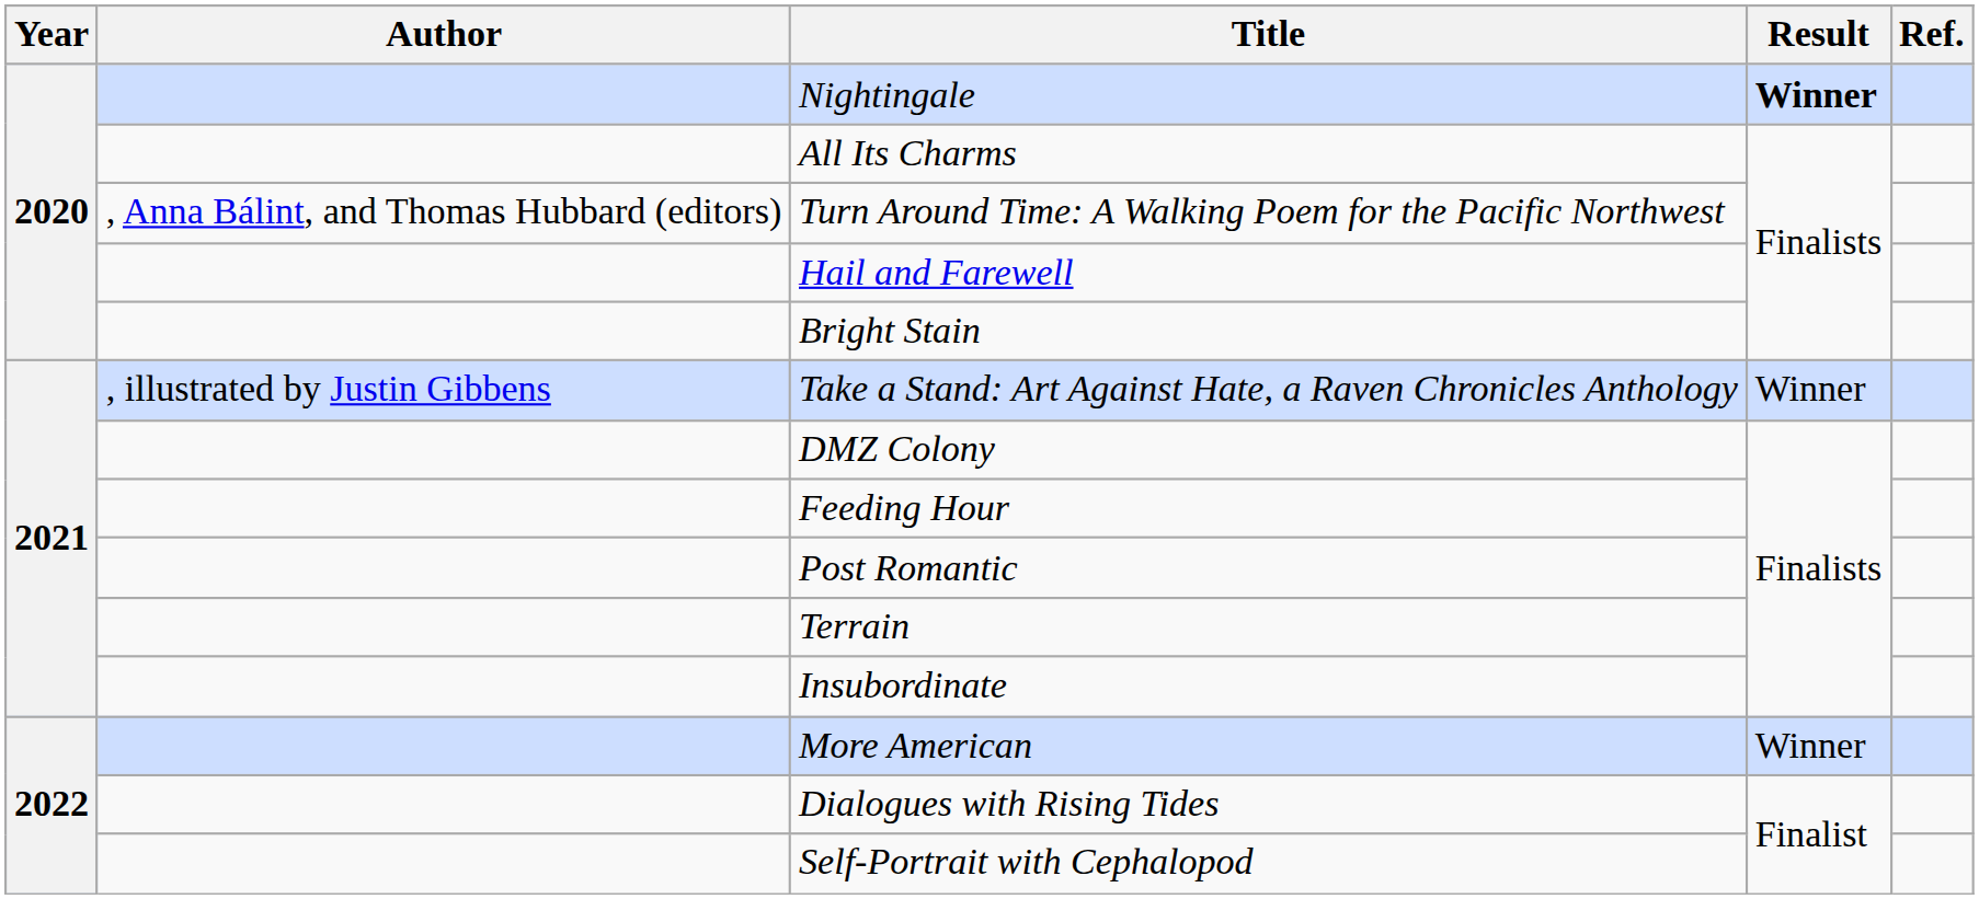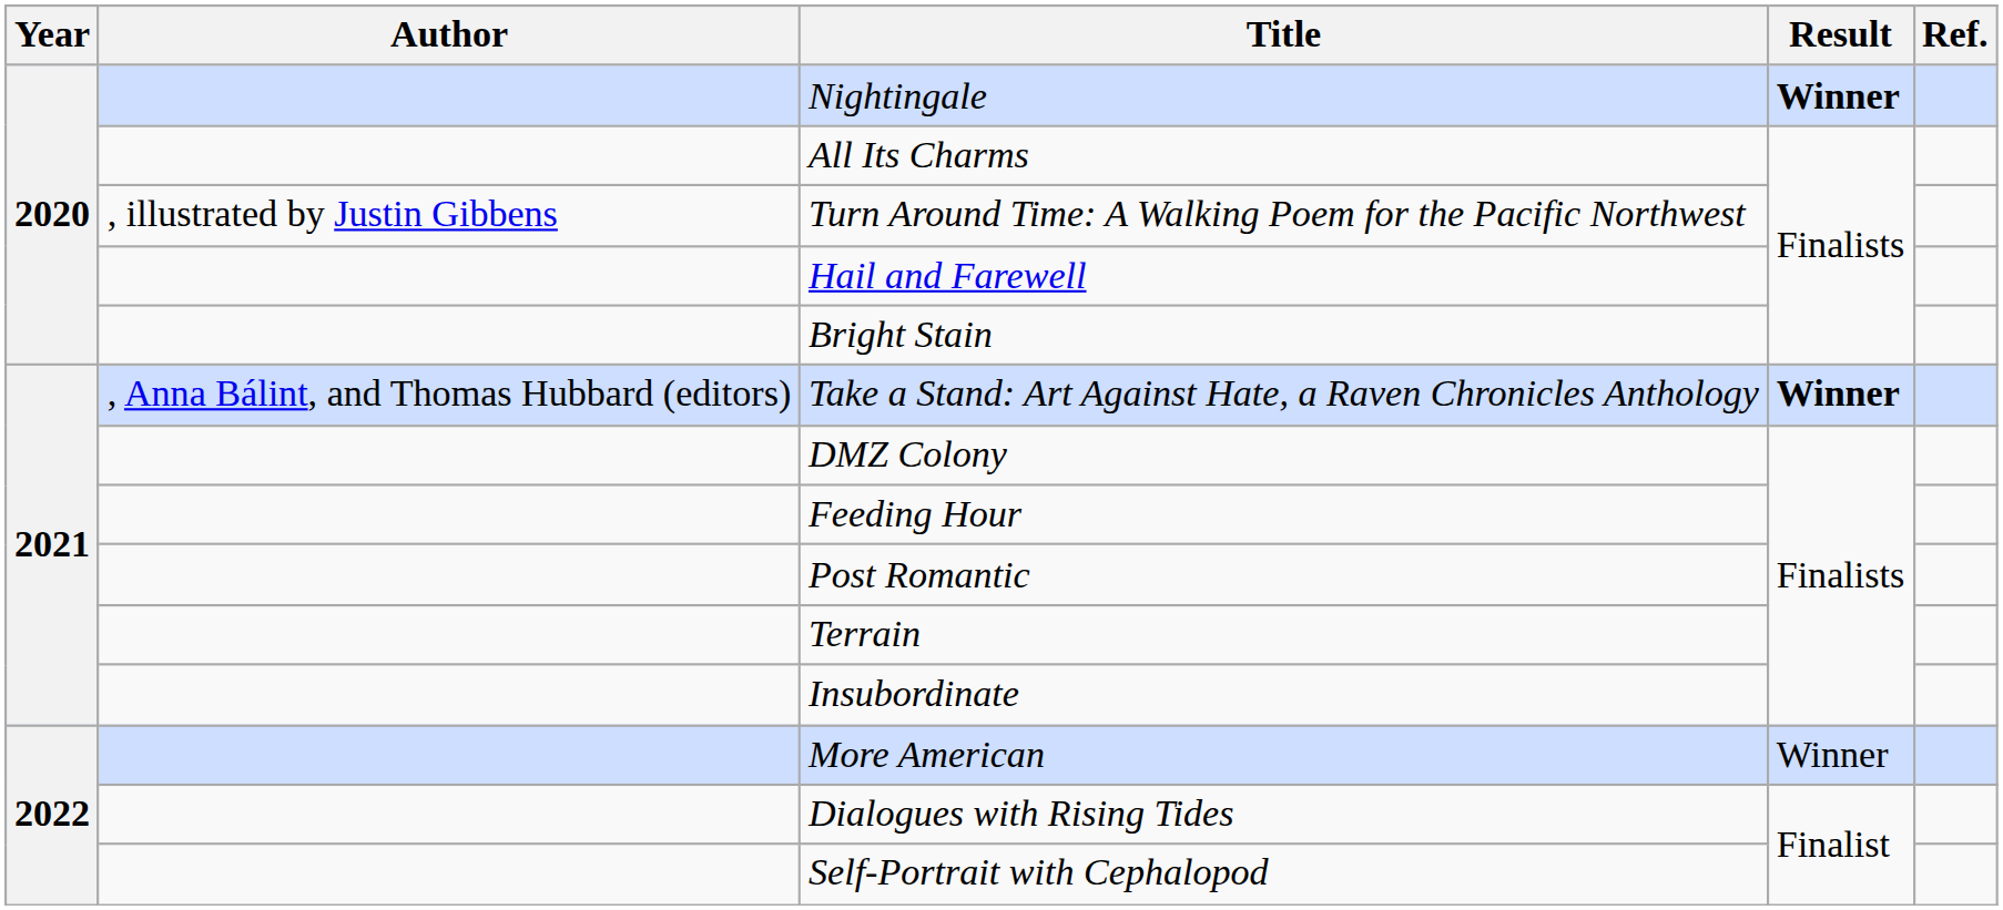 <table class="wikitable sortable mw-collapsible">
 <tr>
 <th>Year</th>
 <th>Author</th>
 <th>Title</th>
 <th>Result</th>
 <th>Ref.</th>
 </tr>
 <tr style="background:#cddeff">
 <th rowspan="5">2020</th>
 <td></td>
 <td><em>Nightingale</em></td>
 <td><strong>Winner</strong></td>
 <td></td>
 </tr>
 <tr>
 <td></td>
 <td><em>All Its Charms</em></td>
 <td rowspan="4">Finalists</td>
 <td></td>
 </tr>
 <tr>
-<td>, <a href='#'>Anna Bálint</a>, and Thomas Hubbard (editors)</td>
+<td>, illustrated by <a href='#'>Justin Gibbens</a></td>
 <td><em>Turn Around Time: A Walking Poem for the Pacific Northwest</em></td>
 <td></td>
 </tr>
 <tr>
 <td></td>
 <td><em><a href='#'>Hail and Farewell</a></em></td>
 <td></td>
 </tr>
 <tr>
 <td></td>
 <td><em>Bright Stain</em></td>
 <td></td>
 </tr>
 <tr style="background:#cddeff">
 <th rowspan="6">2021</th>
-<td>, illustrated by <a href='#'>Justin Gibbens</a></td>
+<td>, <a href='#'>Anna Bálint</a>, and Thomas Hubbard (editors)</td>
 <td><em>Take a Stand: Art Against Hate, a Raven Chronicles Anthology</em></td>
-<td>Winner</td>
+<td><strong>Winner</strong></td>
 <td></td>
 </tr>
 <tr>
 <td></td>
 <td><em>DMZ Colony</em></td>
 <td rowspan="5">Finalists</td>
 <td></td>
 </tr>
 <tr>
 <td></td>
 <td><em>Feeding Hour</em></td>
 <td></td>
 </tr>
 <tr>
 <td></td>
 <td><em>Post Romantic</em></td>
 <td></td>
 </tr>
 <tr>
 <td></td>
 <td><em>Terrain</em></td>
 <td></td>
 </tr>
 <tr>
 <td></td>
 <td><em>Insubordinate</em></td>
 <td></td>
 </tr>
 <tr style="background:#cddeff">
 <th rowspan="3">2022</th>
 <td></td>
 <td><em>More American</em></td>
 <td>Winner</td>
 <td></td>
 </tr>
 <tr>
 <td></td>
 <td><em>Dialogues with Rising Tides</em></td>
 <td rowspan="2">Finalist</td>
 <td></td>
 </tr>
 <tr>
 <td></td>
 <td><em>Self-Portrait with Cephalopod</em></td>
 <td></td>
 </tr>
 </table>
